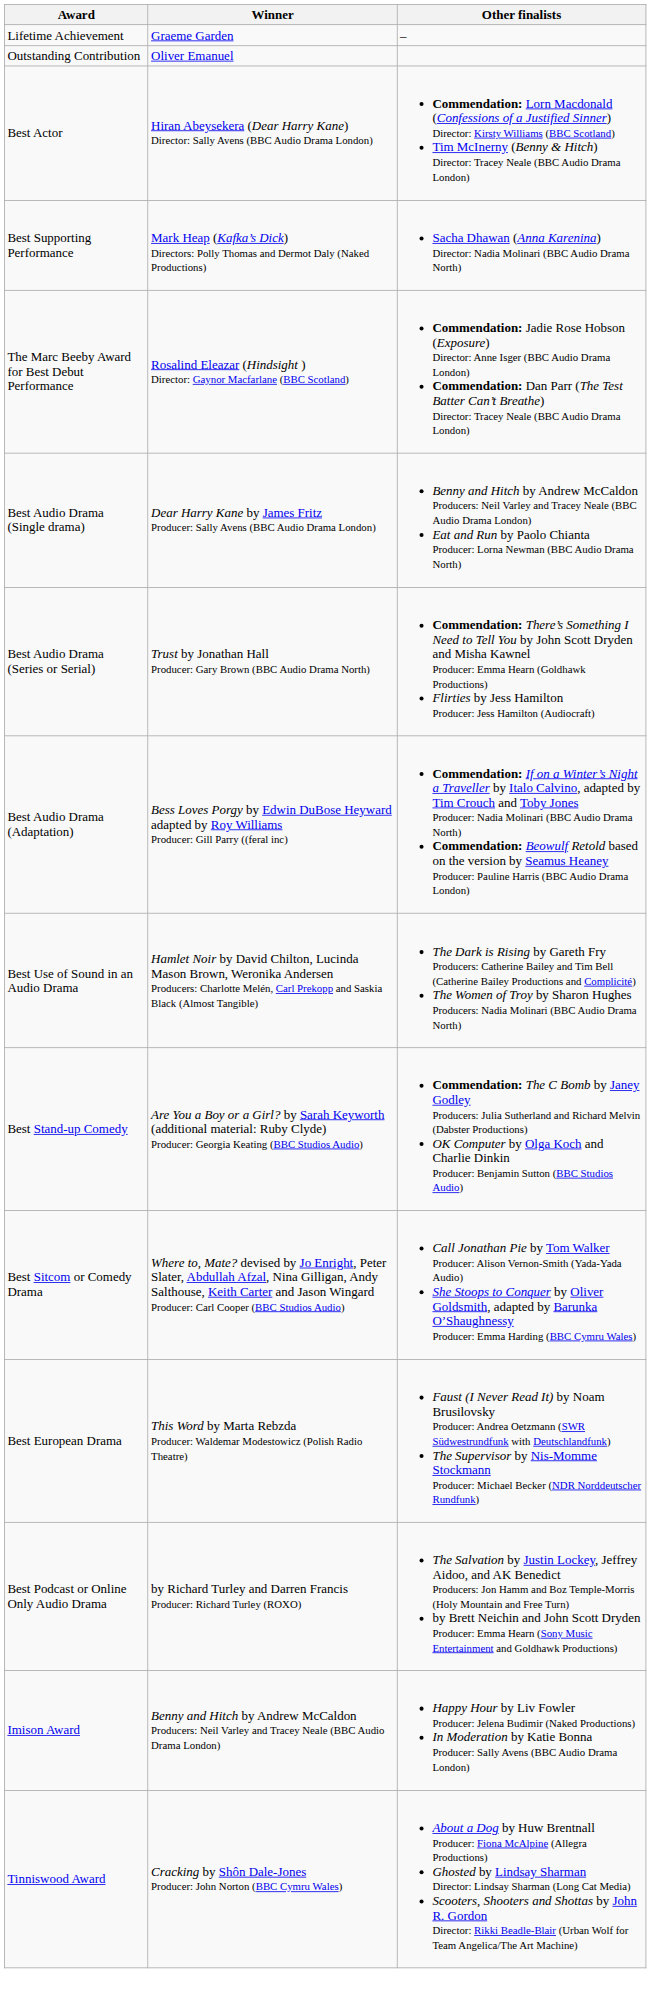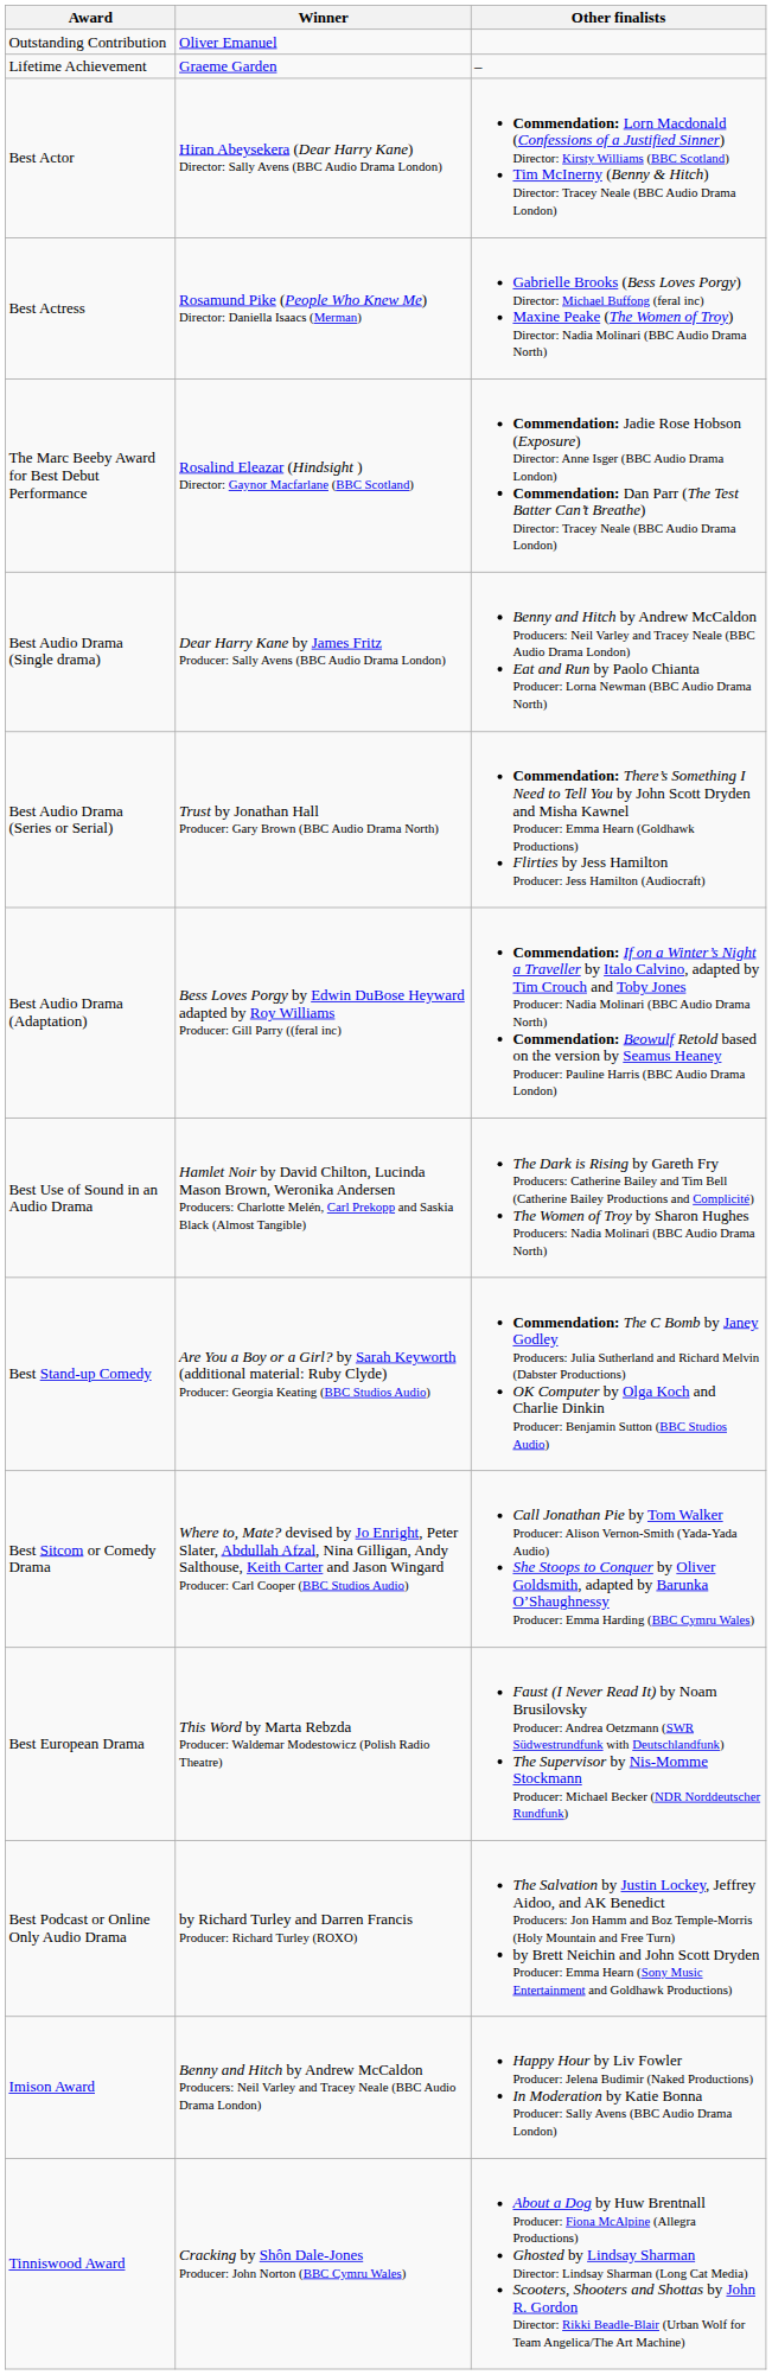 <table class="wikitable">
 <tr>
 <th style="width:170px">Award</th>
 <th style="width:300px">Winner</th>
 <th style="width:300px">Other finalists</th>
 </tr>
 <tr>
+<td>Outstanding Contribution</td>
+<td><a href='#'>Oliver Emanuel</a></td>
+<td></td>
+</tr>
+<tr>
 <td>Lifetime Achievement</td>
 <td><a href='#'>Graeme Garden</a></td>
 <td>–</td>
-</tr>
-<tr>
-<td>Outstanding Contribution</td>
-<td><a href='#'>Oliver Emanuel</a></td>
-<td></td>
 </tr>
 <tr>
 <td>Best Actor</td>
 <td><a href='#'>Hiran Abeysekera</a> (<em>Dear Harry Kane</em>)<br><small>Director: Sally Avens (BBC Audio Drama London)</small></td>
 <td><br><ul><li><strong>Commendation:</strong> <a href='#'>Lorn Macdonald</a> (<em><a href='#'>Confessions of a Justified Sinner</a></em>)<br><small>Director: <a href='#'>Kirsty Williams</a> (<a href='#'>BBC Scotland</a>)</small></li><li><a href='#'>Tim McInerny</a> (<em>Benny & Hitch</em>)<br><small>Director: Tracey Neale (BBC Audio Drama London)</small></li></ul></td>
 </tr>
 <tr>
-<td>Best Supporting Performance</td>
-<td><br><a href='#'>Mark Heap</a> (<em><a href='#'>Kafka’s Dick</a></em>)<br><small>Directors: Polly Thomas and Dermot Daly (Naked Productions)</small></td>
-<td><br><ul><li><a href='#'>Sacha Dhawan</a> (<em><a href='#'>Anna Karenina</a></em>)<br><small>Director: Nadia Molinari (BBC Audio Drama North)</small></li></ul></td>
+<td>Best Actress</td>
+<td><a href='#'>Rosamund Pike</a> (<em><a href='#'>People Who Knew Me</a></em>)<br><small>Director: Daniella Isaacs (<a href='#'>Merman</a>)</small></td>
+<td><br><ul><li><a href='#'>Gabrielle Brooks</a> (<em>Bess Loves Porgy</em>)<br><small>Director: <a href='#'>Michael Buffong</a> (feral inc)</small></li><li><a href='#'>Maxine Peake</a> (<em><a href='#'>The Women of Troy</a></em>)<br><small>Director: Nadia Molinari (BBC Audio Drama North)</small></li></ul></td>
 </tr>
 <tr>
 <td>The Marc Beeby Award for Best Debut Performance</td>
 <td><a href='#'>Rosalind Eleazar</a> (<em>Hindsight</em> )<br><small>Director: <a href='#'>Gaynor Macfarlane</a> (<a href='#'>BBC Scotland</a>)</small></td>
 <td><br><ul><li><strong>Commendation:</strong> Jadie Rose Hobson (<em>Exposure</em>)<br><small>Director: Anne Isger (BBC Audio Drama London)</small></li><li><strong>Commendation:</strong> Dan Parr (<em>The Test Batter Can’t Breathe</em>)<br><small>Director: Tracey Neale (BBC Audio Drama London)</small></li></ul></td>
 </tr>
 <tr>
 <td>Best Audio Drama<br>(Single drama)</td>
 <td><em>Dear Harry Kane</em> by <a href='#'>James Fritz</a><br><small>Producer: Sally Avens (BBC Audio Drama London)</small></td>
 <td><br><ul><li><em>Benny and Hitch</em> by Andrew McCaldon<br><small>Producers: Neil Varley and Tracey Neale (BBC Audio Drama London)</small></li><li><em>Eat and Run</em> by Paolo Chianta<br><small>Producer: Lorna Newman (BBC Audio Drama North)</small></li></ul></td>
 </tr>
 <tr>
 <td>Best Audio Drama<br>(Series or Serial)</td>
 <td><em>Trust</em> by Jonathan Hall<br><small>Producer: Gary Brown (BBC Audio Drama North)</small></td>
 <td><br><ul><li><strong>Commendation:</strong> <em>There’s Something I Need to Tell You</em> by John Scott Dryden and Misha Kawnel<br><small>Producer: Emma Hearn (Goldhawk Productions)</small></li><li><em>Flirties</em> by Jess Hamilton<br><small>Producer: Jess Hamilton (Audiocraft)</small></li></ul></td>
 </tr>
 <tr>
 <td>Best Audio Drama<br>(Adaptation)</td>
 <td><em>Bess Loves Porgy</em> by <a href='#'>Edwin DuBose Heyward</a> adapted by <a href='#'>Roy Williams</a><br><small>Producer: Gill Parry ((feral inc)</small></td>
 <td><br><ul><li><strong>Commendation:</strong> <em><a href='#'>If on a Winter’s Night a Traveller</a></em> by <a href='#'>Italo Calvino</a>, adapted by <a href='#'>Tim Crouch</a> and <a href='#'>Toby Jones</a><br><small>Producer: Nadia Molinari (BBC Audio Drama North)</small></li><li><strong>Commendation:</strong> <em><a href='#'>Beowulf</a> Retold</em> based on the version by <a href='#'>Seamus Heaney</a><br><small>Producer: Pauline Harris (BBC Audio Drama London)</small></li></ul></td>
 </tr>
 <tr>
 <td>Best Use of Sound in an Audio Drama</td>
 <td><em>Hamlet Noir</em> by David Chilton, Lucinda Mason Brown, Weronika Andersen<br><small>Producers: Charlotte Melén, <a href='#'>Carl Prekopp</a> and Saskia Black (Almost Tangible)</small></td>
 <td><br><ul><li><em>The Dark is Rising</em> by Gareth Fry<br><small>Producers: Catherine Bailey and Tim Bell (Catherine Bailey Productions and <a href='#'>Complicité</a>)</small></li><li><em>The Women of Troy</em> by Sharon Hughes<br><small>Producers: Nadia Molinari (BBC Audio Drama North)</small></li></ul></td>
 </tr>
 <tr>
 <td>Best <a href='#'>Stand-up Comedy</a></td>
 <td><em>Are You a Boy or a Girl?</em> by <a href='#'>Sarah Keyworth</a> (additional material: Ruby Clyde)<br><small>Producer: Georgia Keating (<a href='#'>BBC Studios Audio</a>)</small></td>
 <td><br><ul><li><strong>Commendation:</strong> <em>The C Bomb</em> by <a href='#'>Janey Godley</a><br><small>Producers: Julia Sutherland and Richard Melvin (Dabster Productions)</small></li><li><em>OK Computer</em> by <a href='#'>Olga Koch</a> and Charlie Dinkin<br><small>Producer: Benjamin Sutton (<a href='#'>BBC Studios Audio</a>)</small></li></ul></td>
 </tr>
 <tr>
 <td>Best <a href='#'>Sitcom</a> or Comedy Drama</td>
 <td><em>Where to, Mate?</em> devised by <a href='#'>Jo Enright</a>, Peter Slater, <a href='#'>Abdullah Afzal</a>, Nina Gilligan, Andy Salthouse, <a href='#'>Keith Carter</a> and Jason Wingard<br><small>Producer: Carl Cooper (<a href='#'>BBC Studios Audio</a>)</small></td>
 <td><br><ul><li><em>Call Jonathan Pie</em> by <a href='#'>Tom Walker</a><br><small>Producer: Alison Vernon-Smith (Yada-Yada Audio)</small></li><li><em><a href='#'>She Stoops to Conquer</a></em> by <a href='#'>Oliver Goldsmith</a>, adapted by <a href='#'>Barunka O’Shaughnessy</a><br><small>Producer: Emma Harding (<a href='#'>BBC Cymru Wales</a>)</small></li></ul></td>
 </tr>
 <tr>
 <td>Best European Drama</td>
 <td><em>This Word</em> by Marta Rebzda<br><small>Producer: Waldemar Modestowicz (Polish Radio Theatre)</small></td>
 <td><br><ul><li><em>Faust (I Never Read It)</em> by Noam Brusilovsky<br><small>Producer: Andrea Oetzmann (<a href='#'>SWR Südwestrundfunk</a> with <a href='#'>Deutschlandfunk</a>)</small></li><li><em>The Supervisor</em> by <a href='#'>Nis-Momme Stockmann</a><br><small>Producer: Michael Becker (<a href='#'>NDR Norddeutscher Rundfunk</a>)</small></li></ul></td>
 </tr>
 <tr>
 <td>Best Podcast or Online Only Audio Drama</td>
 <td><em></em> by Richard Turley and Darren Francis<br><small>Producer: Richard Turley (ROXO)</small></td>
 <td><br><ul><li><em>The Salvation</em> by <a href='#'>Justin Lockey</a>, Jeffrey Aidoo, and AK Benedict<br><small>Producers: Jon Hamm and Boz Temple-Morris (Holy Mountain and Free Turn)</small></li><li><em></em> by Brett Neichin and John Scott Dryden<br><small>Producer: Emma Hearn (<a href='#'>Sony Music Entertainment</a> and Goldhawk Productions)</small></li></ul></td>
 </tr>
 <tr>
 <td><a href='#'>Imison Award</a></td>
 <td><em>Benny and Hitch</em> by Andrew McCaldon<br><small>Producers: Neil Varley and Tracey Neale (BBC Audio Drama London)</small></td>
 <td><br><ul><li><em>Happy Hour</em> by Liv Fowler<br><small>Producer: Jelena Budimir (Naked Productions)</small></li><li><em>In Moderation</em> by Katie Bonna<br><small>Producer: Sally Avens (BBC Audio Drama London)</small></li></ul></td>
 </tr>
 <tr>
 <td><a href='#'>Tinniswood Award</a></td>
 <td><em>Cracking</em> by <a href='#'>Shôn Dale-Jones</a><br><small>Producer: John Norton (<a href='#'>BBC Cymru Wales</a>)</small></td>
 <td><br><ul><li><em><a href='#'>About a Dog</a></em> by Huw Brentnall<br><small>Producer: <a href='#'>Fiona McAlpine</a> (Allegra Productions)</small></li><li><em>Ghosted</em> by <a href='#'>Lindsay Sharman</a><br><small>Director: Lindsay Sharman (Long Cat Media)</small></li><li><em>Scooters, Shooters and Shottas</em> by <a href='#'>John R. Gordon</a><br><small>Director: <a href='#'>Rikki Beadle-Blair</a> (Urban Wolf for Team Angelica/The Art Machine)</small></li></ul></td>
 </tr>
 </table>
